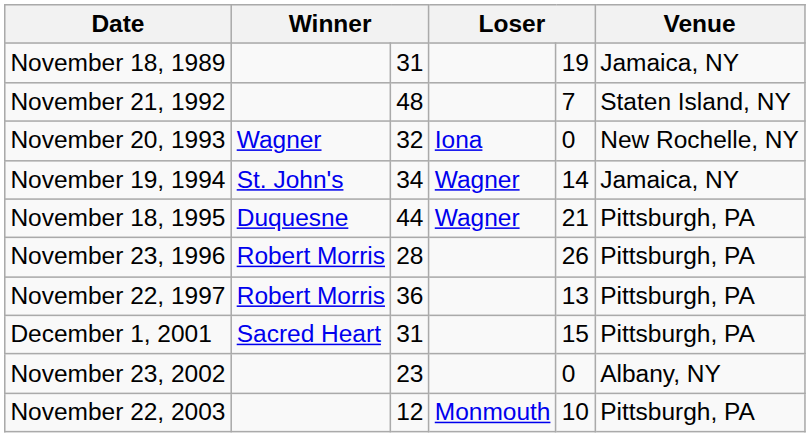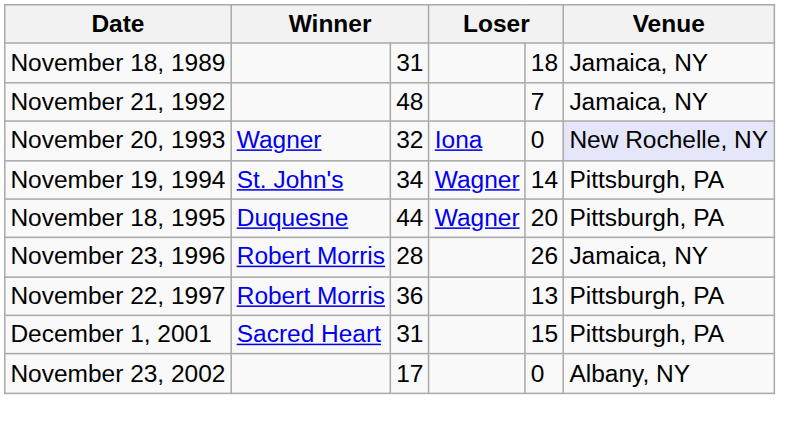 <table class="wikitable">
 <tr>
 <th>Date</th>
 <th colspan="2">Winner</th>
 <th colspan="2">Loser</th>
 <th>Venue</th>
 </tr>
 <tr>
 <td>November 18, 1989</td>
 <td></td>
 <td>31</td>
 <td></td>
-<td>19</td>
+<td>18</td>
 <td>Jamaica, NY</td>
 </tr>
 <tr>
 <td>November 21, 1992</td>
 <td></td>
 <td>48</td>
 <td></td>
 <td>7</td>
-<td>Staten Island, NY</td>
+<td>Jamaica, NY</td>
 </tr>
 <tr>
 <td>November 20, 1993</td>
 <td><a href='#'>Wagner</a></td>
 <td>32</td>
 <td><a href='#'>Iona</a></td>
 <td>0</td>
-<td>New Rochelle, NY</td>
+<td style="background: lavender;">New Rochelle, NY</td>
 </tr>
 <tr>
 <td>November 19, 1994</td>
 <td><a href='#'>St. John's</a></td>
 <td>34</td>
 <td><a href='#'>Wagner</a></td>
 <td>14</td>
-<td>Jamaica, NY</td>
+<td>Pittsburgh, PA</td>
 </tr>
 <tr>
 <td>November 18, 1995</td>
 <td><a href='#'>Duquesne</a></td>
 <td>44</td>
 <td><a href='#'>Wagner</a></td>
-<td>21</td>
+<td>20</td>
 <td>Pittsburgh, PA</td>
 </tr>
 <tr>
 <td>November 23, 1996</td>
 <td><a href='#'>Robert Morris</a></td>
 <td>28</td>
 <td></td>
 <td>26</td>
-<td>Pittsburgh, PA</td>
+<td>Jamaica, NY</td>
 </tr>
 <tr>
 <td>November 22, 1997</td>
 <td><a href='#'>Robert Morris</a></td>
 <td>36</td>
 <td></td>
 <td>13</td>
 <td>Pittsburgh, PA</td>
 </tr>
 <tr>
 <td>December 1, 2001</td>
 <td><a href='#'>Sacred Heart</a></td>
 <td>31</td>
 <td></td>
 <td>15</td>
 <td>Pittsburgh, PA</td>
 </tr>
 <tr>
 <td>November 23, 2002</td>
 <td></td>
-<td>23</td>
+<td>17</td>
 <td></td>
 <td>0</td>
 <td>Albany, NY</td>
 </tr>
-<tr>
-<td>November 22, 2003</td>
-<td></td>
-<td>12</td>
-<td><a href='#'>Monmouth</a></td>
-<td>10</td>
-<td>Pittsburgh, PA</td>
-</tr>
 </table>
